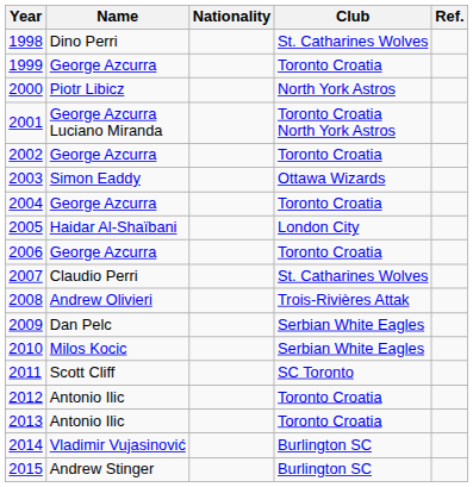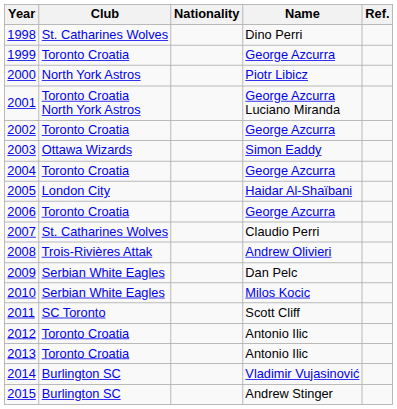 <table class="wikitable sortable">
 <tr>
 <th>Year</th>
+<th>Club</th>
+<th>Nationality</th>
 <th>Name</th>
-<th>Nationality</th>
-<th>Club</th>
 <th>Ref.</th>
 </tr>
 <tr>
 <td><a href='#'>1998</a></td>
+<td><a href='#'>St. Catharines Wolves</a></td>
+<td></td>
 <td>Dino Perri</td>
-<td></td>
-<td><a href='#'>St. Catharines Wolves</a></td>
 <td></td>
 </tr>
 <tr>
 <td><a href='#'>1999</a></td>
+<td><a href='#'>Toronto Croatia</a></td>
+<td></td>
 <td><a href='#'>George Azcurra</a></td>
-<td></td>
-<td><a href='#'>Toronto Croatia</a></td>
 <td></td>
 </tr>
 <tr>
 <td><a href='#'>2000</a></td>
+<td><a href='#'>North York Astros</a></td>
+<td></td>
 <td><a href='#'>Piotr Libicz</a></td>
-<td></td>
-<td><a href='#'>North York Astros</a></td>
 <td></td>
 </tr>
 <tr>
 <td><a href='#'>2001</a></td>
+<td><a href='#'>Toronto Croatia</a><br><a href='#'>North York Astros</a></td>
+<td><br></td>
 <td><a href='#'>George Azcurra</a><br> Luciano Miranda</td>
-<td><br></td>
-<td><a href='#'>Toronto Croatia</a><br><a href='#'>North York Astros</a></td>
 <td></td>
 </tr>
 <tr>
 <td><a href='#'>2002</a></td>
+<td><a href='#'>Toronto Croatia</a></td>
+<td></td>
 <td><a href='#'>George Azcurra</a></td>
-<td></td>
-<td><a href='#'>Toronto Croatia</a></td>
 <td></td>
 </tr>
 <tr>
 <td><a href='#'>2003</a></td>
+<td><a href='#'>Ottawa Wizards</a></td>
+<td></td>
 <td><a href='#'>Simon Eaddy</a></td>
-<td></td>
-<td><a href='#'>Ottawa Wizards</a></td>
 <td></td>
 </tr>
 <tr>
 <td><a href='#'>2004</a></td>
+<td><a href='#'>Toronto Croatia</a></td>
+<td></td>
 <td><a href='#'>George Azcurra</a></td>
-<td></td>
-<td><a href='#'>Toronto Croatia</a></td>
 <td></td>
 </tr>
 <tr>
 <td><a href='#'>2005</a></td>
+<td><a href='#'>London City</a></td>
+<td></td>
 <td><a href='#'>Haidar Al-Shaïbani</a></td>
-<td></td>
-<td><a href='#'>London City</a></td>
 <td></td>
 </tr>
 <tr>
 <td><a href='#'>2006</a></td>
+<td><a href='#'>Toronto Croatia</a></td>
+<td></td>
 <td><a href='#'>George Azcurra</a></td>
-<td></td>
-<td><a href='#'>Toronto Croatia</a></td>
 <td></td>
 </tr>
 <tr>
 <td><a href='#'>2007</a></td>
+<td><a href='#'>St. Catharines Wolves</a></td>
+<td></td>
 <td>Claudio Perri</td>
-<td></td>
-<td><a href='#'>St. Catharines Wolves</a></td>
 <td></td>
 </tr>
 <tr>
 <td><a href='#'>2008</a></td>
+<td><a href='#'>Trois-Rivières Attak</a></td>
+<td></td>
 <td><a href='#'>Andrew Olivieri</a></td>
-<td></td>
-<td><a href='#'>Trois-Rivières Attak</a></td>
 <td></td>
 </tr>
 <tr>
 <td><a href='#'>2009</a></td>
+<td><a href='#'>Serbian White Eagles</a></td>
+<td></td>
 <td>Dan Pelc</td>
-<td></td>
-<td><a href='#'>Serbian White Eagles</a></td>
 <td></td>
 </tr>
 <tr>
 <td><a href='#'>2010</a></td>
+<td><a href='#'>Serbian White Eagles</a></td>
+<td></td>
 <td><a href='#'>Milos Kocic</a></td>
-<td></td>
-<td><a href='#'>Serbian White Eagles</a></td>
 <td></td>
 </tr>
 <tr>
 <td><a href='#'>2011</a></td>
+<td><a href='#'>SC Toronto</a></td>
+<td></td>
 <td>Scott Cliff</td>
-<td></td>
-<td><a href='#'>SC Toronto</a></td>
 <td></td>
 </tr>
 <tr>
 <td><a href='#'>2012</a></td>
+<td><a href='#'>Toronto Croatia</a></td>
+<td></td>
 <td>Antonio Ilic</td>
-<td></td>
-<td><a href='#'>Toronto Croatia</a></td>
 <td></td>
 </tr>
 <tr>
 <td><a href='#'>2013</a></td>
+<td><a href='#'>Toronto Croatia</a></td>
+<td></td>
 <td>Antonio Ilic</td>
-<td></td>
-<td><a href='#'>Toronto Croatia</a></td>
 <td></td>
 </tr>
 <tr>
 <td><a href='#'>2014</a></td>
+<td><a href='#'>Burlington SC</a></td>
+<td></td>
 <td><a href='#'>Vladimir Vujasinović</a></td>
-<td></td>
-<td><a href='#'>Burlington SC</a></td>
 <td></td>
 </tr>
 <tr>
 <td><a href='#'>2015</a></td>
+<td><a href='#'>Burlington SC</a></td>
+<td></td>
 <td>Andrew Stinger</td>
-<td></td>
-<td><a href='#'>Burlington SC</a></td>
 <td></td>
 </tr>
 </table>
